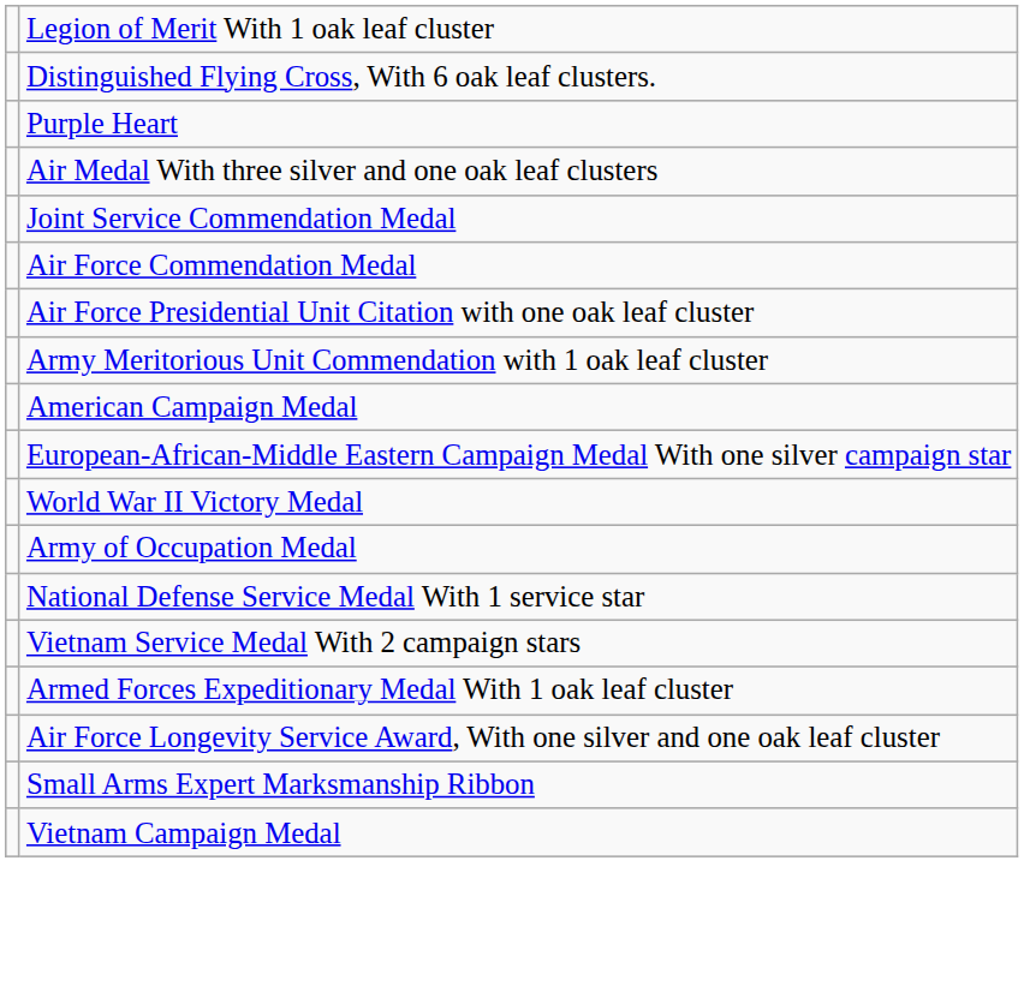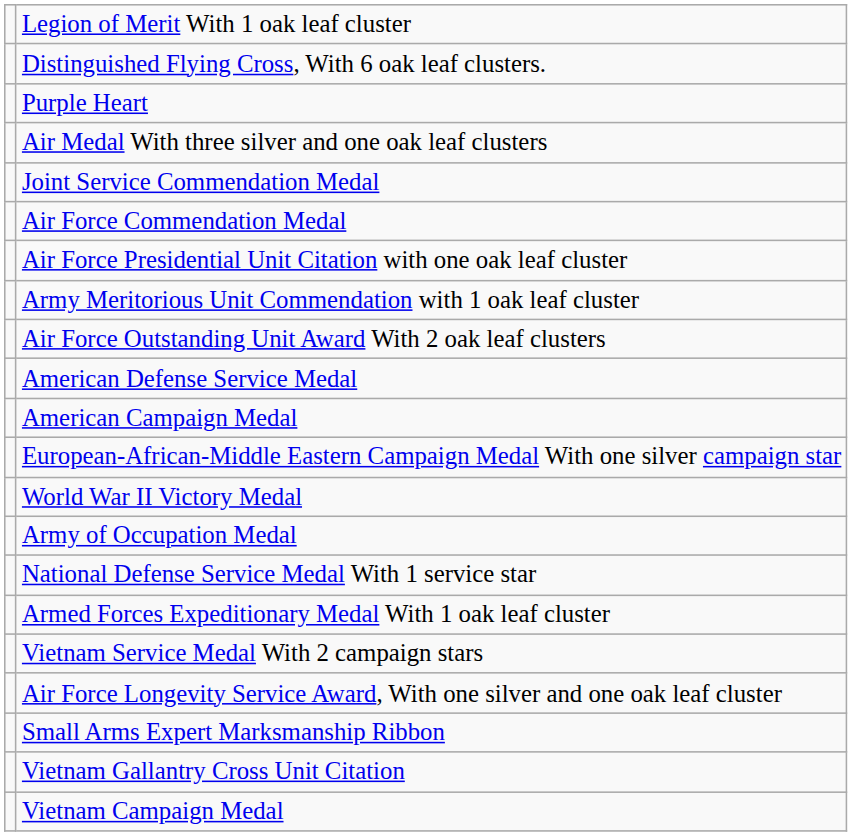 <table class="wikitable" border:>
 <tr>
 <td></td>
 <td><a href='#'>Legion of Merit</a> With 1 oak leaf cluster</td>
 </tr>
 <tr>
 <td></td>
 <td><a href='#'>Distinguished Flying Cross</a>, With 6 oak leaf clusters.</td>
 </tr>
 <tr>
 <td></td>
 <td><a href='#'>Purple Heart</a></td>
 </tr>
 <tr>
 <td></td>
 <td><a href='#'>Air Medal</a> With three silver and one oak leaf clusters</td>
 </tr>
 <tr>
 <td></td>
 <td><a href='#'>Joint Service Commendation Medal</a></td>
 </tr>
 <tr>
 <td></td>
 <td><a href='#'>Air Force Commendation Medal</a></td>
 </tr>
 <tr>
 <td></td>
 <td><a href='#'>Air Force Presidential Unit Citation</a> with one oak leaf cluster</td>
 </tr>
 <tr>
 <td></td>
 <td><a href='#'>Army Meritorious Unit Commendation</a> with 1 oak leaf cluster</td>
 </tr>
 <tr>
 <td></td>
+<td><a href='#'>Air Force Outstanding Unit Award</a> With 2 oak leaf clusters</td>
+</tr>
+<tr>
+<td></td>
+<td><a href='#'>American Defense Service Medal</a></td>
+</tr>
+<tr>
+<td></td>
 <td><a href='#'>American Campaign Medal</a></td>
 </tr>
 <tr>
 <td></td>
 <td><a href='#'>European-African-Middle Eastern Campaign Medal</a> With one silver <a href='#'>campaign star</a></td>
 </tr>
 <tr>
 <td></td>
 <td><a href='#'>World War II Victory Medal</a></td>
 </tr>
 <tr>
 <td></td>
 <td><a href='#'>Army of Occupation Medal</a></td>
 </tr>
 <tr>
 <td></td>
 <td><a href='#'>National Defense Service Medal</a> With 1 service star</td>
 </tr>
 <tr>
 <td></td>
-<td><a href='#'>Vietnam Service Medal</a> With 2 campaign stars</td>
+<td><a href='#'>Armed Forces Expeditionary Medal</a> With 1 oak leaf cluster</td>
 </tr>
 <tr>
 <td></td>
-<td><a href='#'>Armed Forces Expeditionary Medal</a> With 1 oak leaf cluster</td>
+<td><a href='#'>Vietnam Service Medal</a> With 2 campaign stars</td>
 </tr>
 <tr>
 <td></td>
 <td><a href='#'>Air Force Longevity Service Award</a>, With one silver and one oak leaf cluster</td>
 </tr>
 <tr>
 <td></td>
 <td><a href='#'>Small Arms Expert Marksmanship Ribbon</a></td>
 </tr>
 <tr>
 <td></td>
+<td><a href='#'>Vietnam Gallantry Cross Unit Citation</a></td>
+</tr>
+<tr>
+<td></td>
 <td><a href='#'>Vietnam Campaign Medal</a></td>
 </tr>
 </table>
